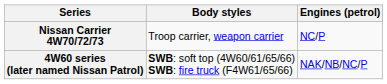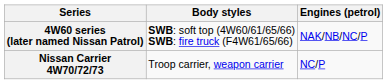 <table class="wikitable" style="float:left;">
 <tr>
 <th>Series</th>
 <th>Body styles</th>
 <th>Engines (petrol)</th>
 </tr>
 <tr>
+<th>4W60 series<br>(later named Nissan Patrol)</th>
+<td><strong>SWB</strong>: soft top (4W60/61/65/66)<br><strong>SWB</strong>: <a href='#'>fire truck</a> (F4W61/65/66)</td>
+<td><a href='#'>NAK</a>/<a href='#'>NB</a>/<a href='#'>NC</a>/<a href='#'>P</a></td>
+</tr>
+<tr>
 <th>Nissan Carrier<br>4W70/72/73</th>
 <td>Troop carrier, <a href='#'>weapon carrier</a></td>
 <td><a href='#'>NC</a>/<a href='#'>P</a></td>
 </tr>
-<tr>
-<th>4W60 series<br>(later named Nissan Patrol)</th>
-<td><strong>SWB</strong>: soft top (4W60/61/65/66)<br><strong>SWB</strong>: <a href='#'>fire truck</a> (F4W61/65/66)</td>
-<td><a href='#'>NAK</a>/<a href='#'>NB</a>/<a href='#'>NC</a>/<a href='#'>P</a></td>
-</tr>
 </table>
